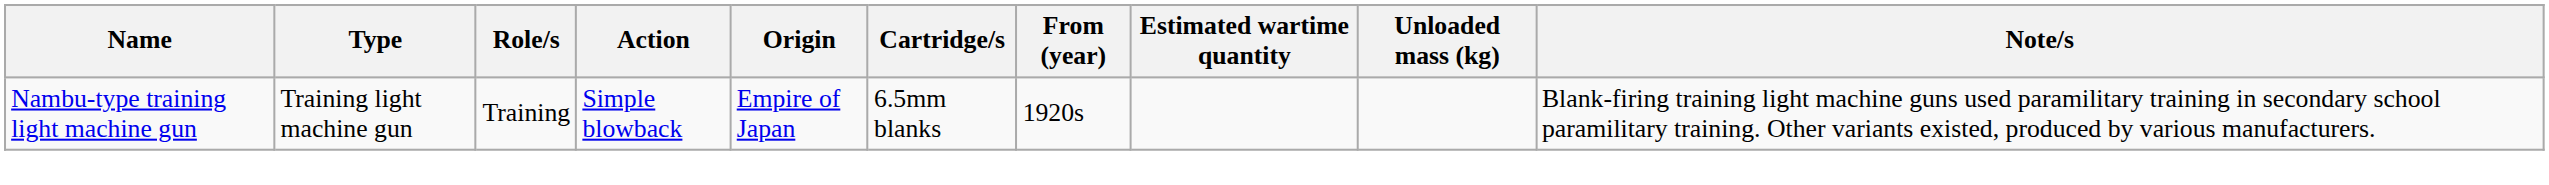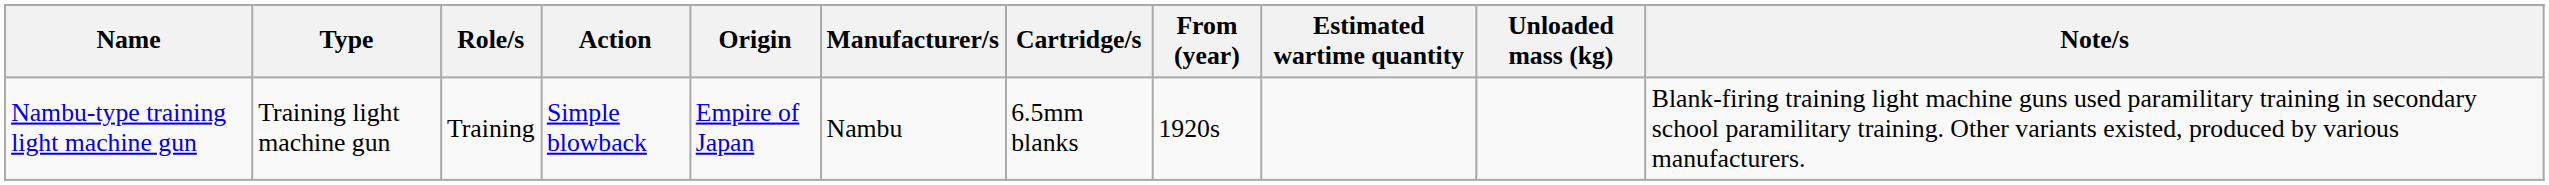 <table class="wikitable sortable" style="margin:left; width:100%; font-size:80%; border-collapse:collapse;">
 <tr>
 <th>Name</th>
 <th>Type</th>
 <th>Role/s</th>
 <th>Action</th>
 <th>Origin</th>
+<th>Manufacturer/s</th>
 <th>Cartridge/s</th>
 <th>From (year)</th>
 <th>Estimated wartime quantity</th>
 <th>Unloaded mass (kg)</th>
 <th>Note/s</th>
 </tr>
 <tr>
 <td><a href='#'>Nambu-type training light machine gun</a></td>
 <td>Training light machine gun</td>
 <td>Training</td>
 <td><a href='#'>Simple blowback</a></td>
 <td> <a href='#'>Empire of Japan</a></td>
+<td>Nambu</td>
 <td>6.5mm blanks</td>
 <td>1920s</td>
 <td></td>
 <td></td>
 <td>Blank-firing training light machine guns used paramilitary training in secondary school paramilitary training. Other variants existed, produced by various manufacturers.</td>
 </tr>
 </table>
